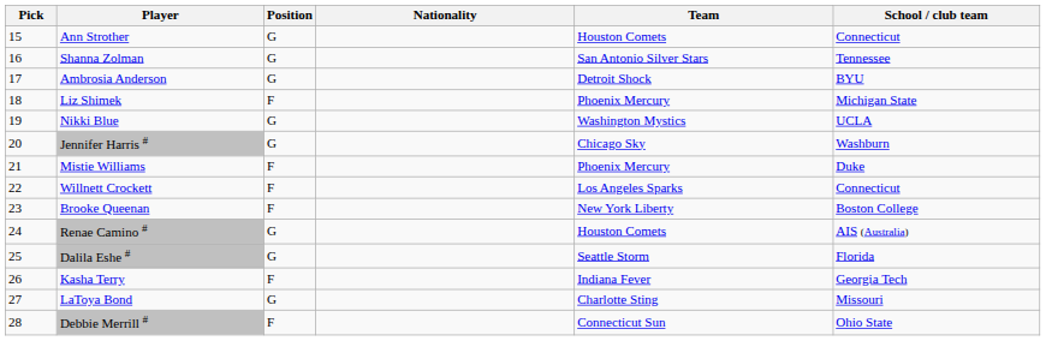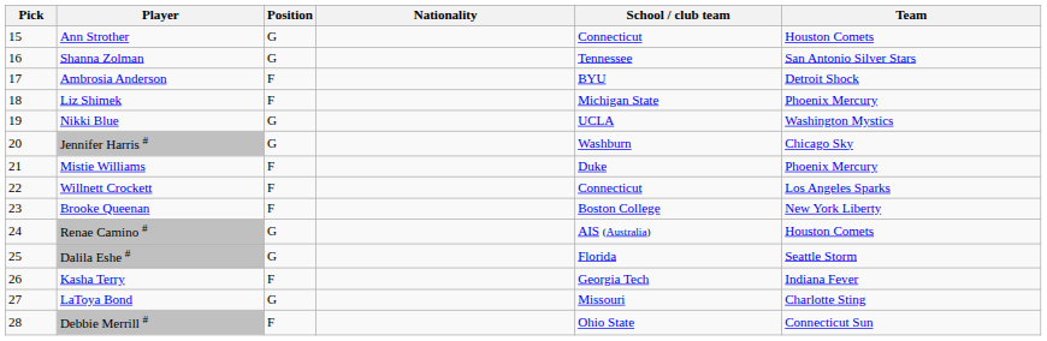 <table class="wikitable sortable">
 <tr>
 <th style="width:5%;">Pick</th>
 <th style="width:20%;">Player</th>
 <th style="width:5%;">Position</th>
 <th style="width:25%;">Nationality</th>
+<th style="width:20%;">School / club team</th>
 <th style="width:25%;">Team</th>
-<th style="width:20%;">School / club team</th>
 </tr>
 <tr>
 <td>15</td>
 <td><a href='#'>Ann Strother</a> </td>
 <td>G</td>
 <td></td>
+<td><a href='#'>Connecticut</a></td>
 <td><a href='#'>Houston Comets</a> </td>
-<td><a href='#'>Connecticut</a></td>
 </tr>
 <tr>
 <td>16</td>
 <td><a href='#'>Shanna Zolman</a></td>
 <td>G</td>
 <td></td>
+<td><a href='#'>Tennessee</a></td>
 <td><a href='#'>San Antonio Silver Stars</a></td>
-<td><a href='#'>Tennessee</a></td>
 </tr>
 <tr>
 <td>17</td>
 <td><a href='#'>Ambrosia Anderson</a> </td>
-<td>G</td>
+<td>F</td>
 <td></td>
+<td><a href='#'>BYU</a></td>
 <td><a href='#'>Detroit Shock</a> </td>
-<td><a href='#'>BYU</a></td>
 </tr>
 <tr>
 <td>18</td>
 <td><a href='#'>Liz Shimek</a> </td>
 <td>F</td>
 <td></td>
+<td><a href='#'>Michigan State</a></td>
 <td><a href='#'>Phoenix Mercury</a></td>
-<td><a href='#'>Michigan State</a></td>
 </tr>
 <tr>
 <td>19</td>
 <td><a href='#'>Nikki Blue</a></td>
 <td>G</td>
 <td></td>
+<td><a href='#'>UCLA</a></td>
 <td><a href='#'>Washington Mystics</a></td>
-<td><a href='#'>UCLA</a></td>
 </tr>
 <tr>
 <td>20</td>
 <td bgcolor=#C0C0C0>Jennifer Harris <sup>#</sup></td>
 <td>G</td>
 <td></td>
+<td><a href='#'>Washburn</a></td>
 <td><a href='#'>Chicago Sky</a></td>
-<td><a href='#'>Washburn</a></td>
 </tr>
 <tr>
 <td>21</td>
 <td><a href='#'>Mistie Williams</a> </td>
 <td>F</td>
 <td></td>
+<td><a href='#'>Duke</a></td>
 <td><a href='#'>Phoenix Mercury</a> </td>
-<td><a href='#'>Duke</a></td>
 </tr>
 <tr>
 <td>22</td>
 <td><a href='#'>Willnett Crockett</a></td>
 <td>F</td>
 <td></td>
+<td><a href='#'>Connecticut</a></td>
 <td><a href='#'>Los Angeles Sparks</a></td>
-<td><a href='#'>Connecticut</a></td>
 </tr>
 <tr>
 <td>23</td>
 <td><a href='#'>Brooke Queenan</a></td>
 <td>F</td>
 <td></td>
+<td><a href='#'>Boston College</a></td>
 <td><a href='#'>New York Liberty</a></td>
-<td><a href='#'>Boston College</a></td>
 </tr>
 <tr>
 <td>24</td>
 <td bgcolor=#C0C0C0>Renae Camino <sup>#</sup></td>
 <td>G</td>
 <td></td>
+<td><a href='#'>AIS</a> <small>(<a href='#'>Australia</a>)</small></td>
 <td><a href='#'>Houston Comets</a></td>
-<td><a href='#'>AIS</a> <small>(<a href='#'>Australia</a>)</small></td>
 </tr>
 <tr>
 <td>25</td>
 <td bgcolor=#C0C0C0>Dalila Eshe <sup>#</sup></td>
 <td>G</td>
 <td></td>
+<td><a href='#'>Florida</a></td>
 <td><a href='#'>Seattle Storm</a></td>
-<td><a href='#'>Florida</a></td>
 </tr>
 <tr>
 <td>26</td>
 <td><a href='#'>Kasha Terry</a></td>
 <td>F</td>
 <td></td>
+<td><a href='#'>Georgia Tech</a></td>
 <td><a href='#'>Indiana Fever</a></td>
-<td><a href='#'>Georgia Tech</a></td>
 </tr>
 <tr>
 <td>27</td>
 <td><a href='#'>LaToya Bond</a></td>
 <td>G</td>
 <td></td>
+<td><a href='#'>Missouri</a></td>
 <td><a href='#'>Charlotte Sting</a> </td>
-<td><a href='#'>Missouri</a></td>
 </tr>
 <tr>
 <td>28</td>
 <td bgcolor=#C0C0C0>Debbie Merrill <sup>#</sup></td>
 <td>F</td>
 <td></td>
+<td><a href='#'>Ohio State</a></td>
 <td><a href='#'>Connecticut Sun</a></td>
-<td><a href='#'>Ohio State</a></td>
 </tr>
 </table>
